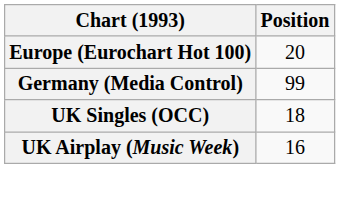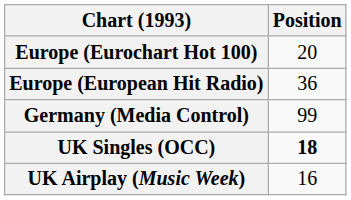 <table class="wikitable sortable plainrowheaders" style="text-align:center">
 <tr>
 <th>Chart (1993)</th>
 <th>Position</th>
 </tr>
 <tr>
 <th scope="row">Europe (Eurochart Hot 100)</th>
 <td>20</td>
 </tr>
 <tr>
+<th scope="row">Europe (European Hit Radio)</th>
+<td>36</td>
+</tr>
+<tr>
 <th scope="row">Germany (Media Control)</th>
 <td>99</td>
 </tr>
 <tr>
 <th scope="row">UK Singles (OCC)</th>
-<td>18</td>
+<td><strong>18</strong></td>
 </tr>
 <tr>
 <th scope="row">UK Airplay (<em>Music Week</em>)</th>
 <td>16</td>
 </tr>
 </table>
